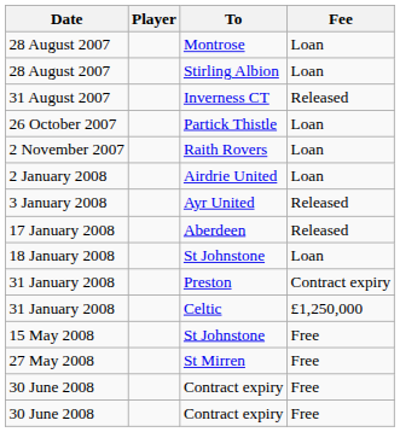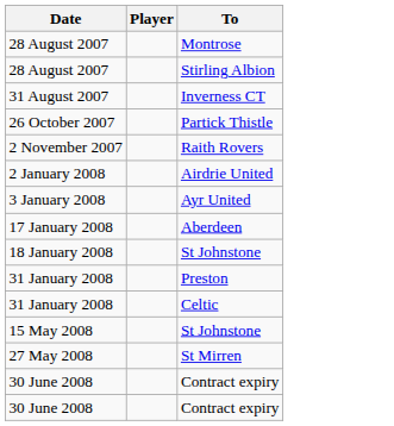 <table class="wikitable sortable" style="font-size:95%">
 <tr>
 <th>Date</th>
 <th>Player</th>
 <th>To</th>
-<th>Fee</th>
 </tr>
 <tr>
 <td>28 August 2007</td>
 <td> </td>
 <td><a href='#'>Montrose</a></td>
-<td>Loan</td>
 </tr>
 <tr>
 <td>28 August 2007</td>
 <td> </td>
 <td><a href='#'>Stirling Albion</a></td>
-<td>Loan</td>
 </tr>
 <tr>
 <td>31 August 2007</td>
 <td> </td>
 <td><a href='#'>Inverness CT</a></td>
-<td>Released</td>
 </tr>
 <tr>
 <td>26 October 2007</td>
 <td> </td>
 <td><a href='#'>Partick Thistle</a></td>
-<td>Loan</td>
 </tr>
 <tr>
 <td>2 November 2007</td>
 <td> </td>
 <td><a href='#'>Raith Rovers</a></td>
-<td>Loan</td>
 </tr>
 <tr>
 <td>2 January 2008</td>
 <td> </td>
 <td><a href='#'>Airdrie United</a></td>
-<td>Loan</td>
 </tr>
 <tr>
 <td>3 January 2008</td>
 <td> </td>
 <td><a href='#'>Ayr United</a></td>
-<td>Released</td>
 </tr>
 <tr>
 <td>17 January 2008</td>
 <td> </td>
 <td><a href='#'>Aberdeen</a></td>
-<td>Released</td>
 </tr>
 <tr>
 <td>18 January 2008</td>
 <td> </td>
 <td><a href='#'>St Johnstone</a></td>
-<td>Loan</td>
 </tr>
 <tr>
 <td>31 January 2008</td>
 <td> </td>
 <td><a href='#'>Preston</a></td>
-<td>Contract expiry</td>
 </tr>
 <tr>
 <td>31 January 2008</td>
 <td> </td>
 <td><a href='#'>Celtic</a></td>
-<td>£1,250,000</td>
 </tr>
 <tr>
 <td>15 May 2008</td>
 <td> </td>
 <td><a href='#'>St Johnstone</a></td>
-<td>Free</td>
 </tr>
 <tr>
 <td>27 May 2008</td>
 <td> </td>
 <td><a href='#'>St Mirren</a></td>
-<td>Free</td>
 </tr>
 <tr>
 <td>30 June 2008</td>
 <td> </td>
 <td>Contract expiry</td>
-<td>Free</td>
 </tr>
 <tr>
 <td>30 June 2008</td>
 <td> </td>
 <td>Contract expiry</td>
-<td>Free</td>
 </tr>
 </table>
